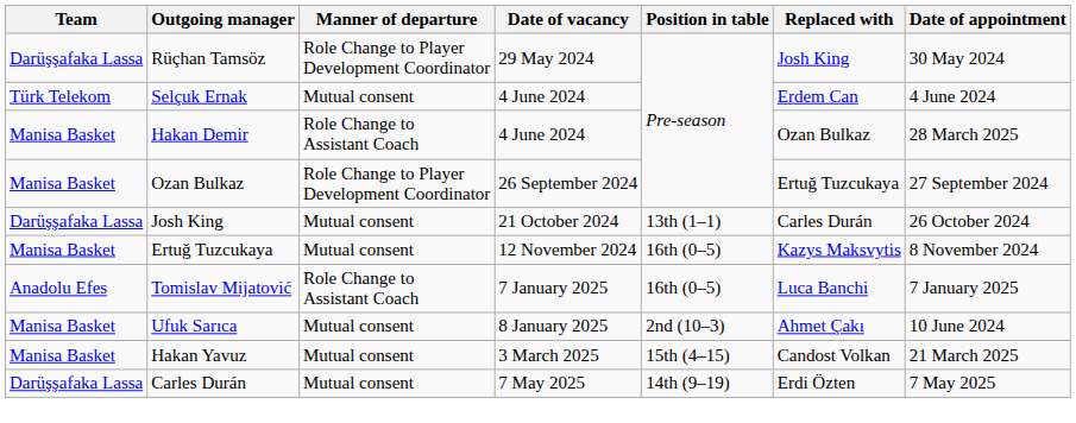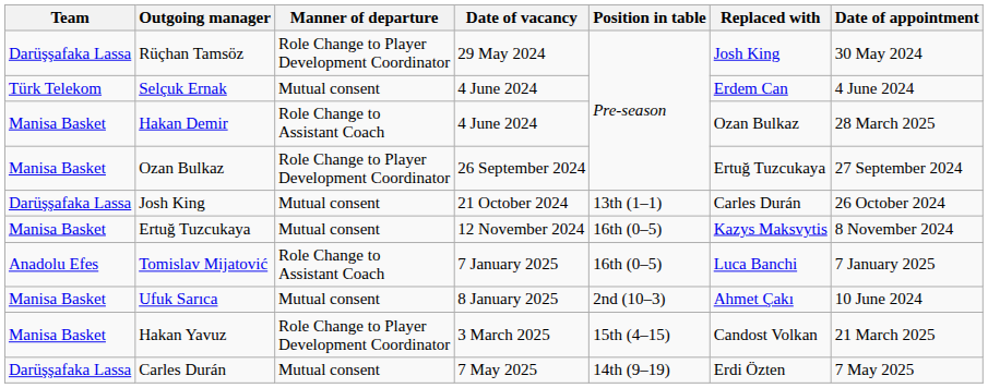 <table class="wikitable sortable">
 <tr>
 <th>Team</th>
 <th>Outgoing manager</th>
 <th>Manner of departure</th>
 <th>Date of vacancy</th>
 <th>Position in table</th>
 <th>Replaced with</th>
 <th>Date of appointment</th>
 </tr>
 <tr>
 <td><a href='#'>Darüşşafaka Lassa</a></td>
 <td> Rüçhan Tamsöz</td>
 <td>Role Change to Player<br>Development Coordinator</td>
 <td>29 May 2024</td>
 <td rowspan=4><em>Pre-season</em></td>
 <td> <a href='#'>Josh King</a></td>
 <td>30 May 2024</td>
 </tr>
 <tr>
 <td><a href='#'>Türk Telekom</a></td>
 <td> <a href='#'>Selçuk Ernak</a></td>
 <td>Mutual consent</td>
 <td>4 June 2024</td>
 <td> <a href='#'>Erdem Can</a></td>
 <td>4 June 2024</td>
 </tr>
 <tr>
 <td><a href='#'>Manisa Basket</a></td>
 <td> <a href='#'>Hakan Demir</a></td>
 <td>Role Change to<br>Assistant Coach</td>
 <td>4 June 2024</td>
 <td> Ozan Bulkaz</td>
 <td>28 March 2025</td>
 </tr>
 <tr>
 <td><a href='#'>Manisa Basket</a></td>
 <td> Ozan Bulkaz</td>
 <td>Role Change to Player<br>Development Coordinator</td>
 <td>26 September 2024</td>
 <td> Ertuğ Tuzcukaya</td>
 <td>27 September 2024</td>
 </tr>
 <tr>
 <td><a href='#'>Darüşşafaka Lassa</a></td>
 <td> Josh King</td>
 <td>Mutual consent</td>
 <td>21 October 2024</td>
 <td>13th (1–1)</td>
 <td> Carles Durán</td>
 <td>26 October 2024</td>
 </tr>
 <tr>
 <td><a href='#'>Manisa Basket</a></td>
 <td> Ertuğ Tuzcukaya</td>
 <td>Mutual consent</td>
 <td>12 November 2024</td>
 <td>16th (0–5)</td>
 <td> <a href='#'>Kazys Maksvytis</a></td>
 <td>8 November 2024</td>
 </tr>
 <tr>
 <td><a href='#'>Anadolu Efes</a></td>
 <td> <a href='#'>Tomislav Mijatović</a></td>
 <td>Role Change to<br>Assistant Coach</td>
 <td>7 January 2025</td>
 <td>16th (0–5)</td>
 <td> <a href='#'>Luca Banchi</a></td>
 <td>7 January 2025</td>
 </tr>
 <tr>
 <td><a href='#'>Manisa Basket</a></td>
 <td> <a href='#'>Ufuk Sarıca</a></td>
 <td>Mutual consent</td>
 <td>8 January 2025</td>
 <td>2nd (10–3)</td>
 <td> <a href='#'>Ahmet Çakı</a></td>
 <td>10 June 2024</td>
 </tr>
 <tr>
 <td><a href='#'>Manisa Basket</a></td>
 <td> Hakan Yavuz</td>
-<td>Mutual consent</td>
+<td>Role Change to Player<br>Development Coordinator</td>
 <td>3 March 2025</td>
 <td>15th (4–15)</td>
 <td> Candost Volkan</td>
 <td>21 March 2025</td>
 </tr>
 <tr>
 <td><a href='#'>Darüşşafaka Lassa</a></td>
 <td> Carles Durán</td>
 <td>Mutual consent</td>
 <td>7 May 2025</td>
 <td>14th (9–19)</td>
 <td>  Erdi Özten</td>
 <td>7 May 2025</td>
 </tr>
 </table>
